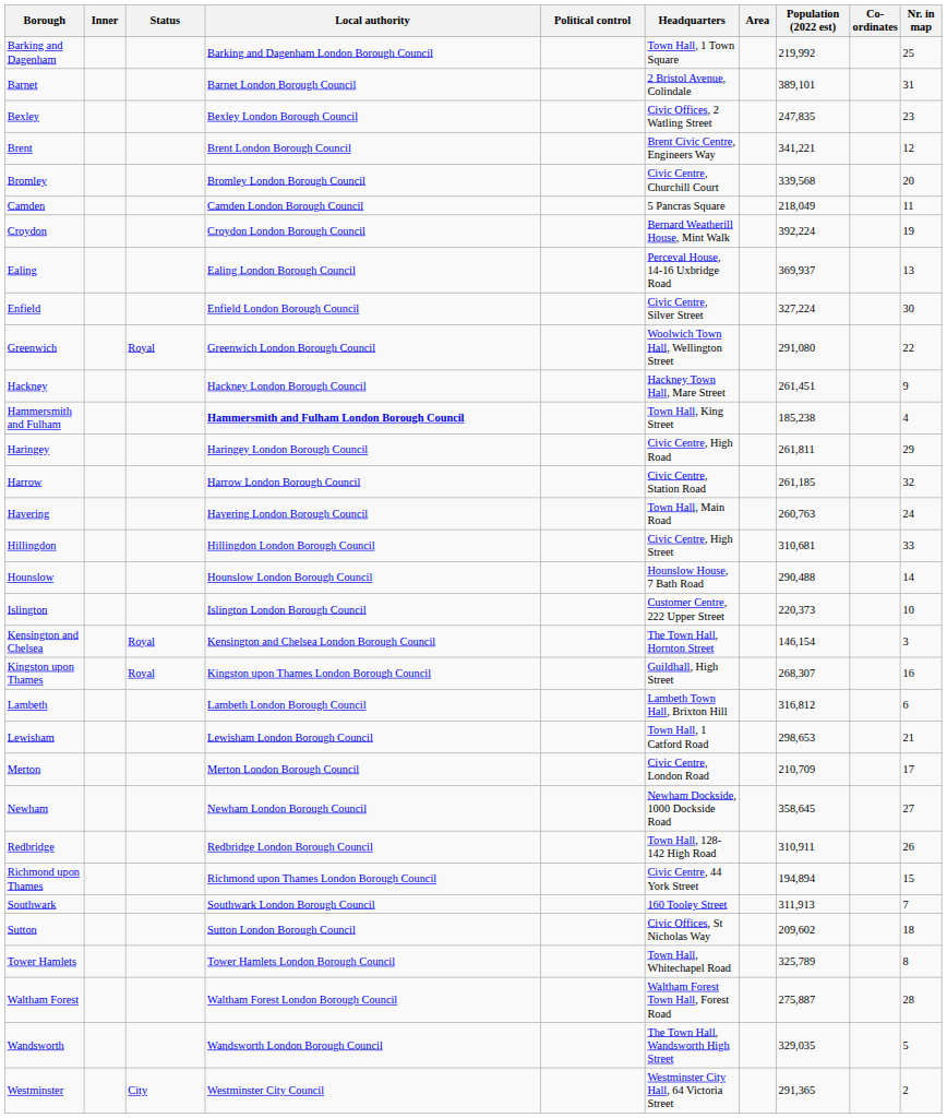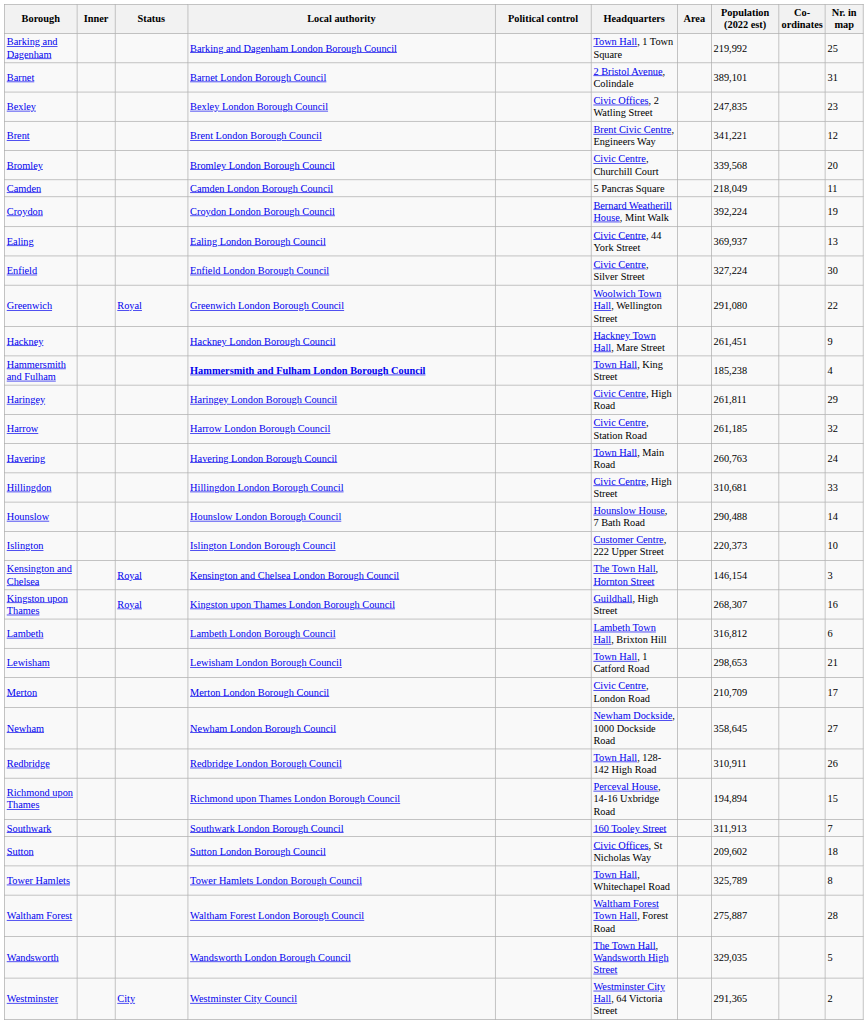 <table class="wikitable sortable" style=font-size:95% width="100%">
 <tr>
 <th width="100px">Borough</th>
 <th>Inner</th>
 <th width="100px">Status</th>
 <th>Local authority</th>
 <th>Political control</th>
 <th width="120px">Headquarters</th>
 <th>Area</th>
 <th>Population<br>(2022 est)</th>
 <th width="20px">Co-ordinates</th>
 <th><span> Nr. in<br>map </span></th>
 </tr>
 <tr>
 <td><a href='#'>Barking and Dagenham</a></td>
 <td></td>
 <td></td>
 <td><a href='#'>Barking and Dagenham London Borough Council</a></td>
 <td></td>
 <td><a href='#'>Town Hall</a>, 1 Town Square</td>
 <td></td>
 <td>219,992</td>
 <td></td>
 <td>25</td>
 </tr>
 <tr>
 <td><a href='#'>Barnet</a></td>
 <td></td>
 <td></td>
 <td><a href='#'>Barnet London Borough Council</a></td>
 <td></td>
 <td><a href='#'>2 Bristol Avenue</a>, Colindale</td>
 <td></td>
 <td>389,101</td>
 <td></td>
 <td>31</td>
 </tr>
 <tr>
 <td><a href='#'>Bexley</a></td>
 <td></td>
 <td></td>
 <td><a href='#'>Bexley London Borough Council</a></td>
 <td></td>
 <td><a href='#'>Civic Offices</a>, 2 Watling Street</td>
 <td></td>
 <td>247,835</td>
 <td></td>
 <td>23</td>
 </tr>
 <tr>
 <td><a href='#'>Brent</a></td>
 <td></td>
 <td></td>
 <td><a href='#'>Brent London Borough Council</a></td>
 <td></td>
 <td><a href='#'>Brent Civic Centre</a>, Engineers Way</td>
 <td></td>
 <td>341,221</td>
 <td></td>
 <td>12</td>
 </tr>
 <tr>
 <td><a href='#'>Bromley</a></td>
 <td></td>
 <td></td>
 <td><a href='#'>Bromley London Borough Council</a></td>
 <td></td>
 <td><a href='#'>Civic Centre</a>, Churchill Court</td>
 <td></td>
 <td>339,568</td>
 <td></td>
 <td>20</td>
 </tr>
 <tr>
 <td><a href='#'>Camden</a></td>
 <td></td>
 <td></td>
 <td><a href='#'>Camden London Borough Council</a></td>
 <td></td>
 <td>5 Pancras Square</td>
 <td></td>
 <td>218,049</td>
 <td></td>
 <td>11</td>
 </tr>
 <tr>
 <td><a href='#'>Croydon</a></td>
 <td></td>
 <td></td>
 <td><a href='#'>Croydon London Borough Council</a></td>
 <td></td>
 <td><a href='#'>Bernard Weatherill House</a>, Mint Walk</td>
 <td></td>
 <td>392,224</td>
 <td></td>
 <td>19</td>
 </tr>
 <tr>
 <td><a href='#'>Ealing</a></td>
 <td></td>
 <td></td>
 <td><a href='#'>Ealing London Borough Council</a></td>
 <td></td>
-<td><a href='#'>Perceval House</a>, 14-16 Uxbridge Road</td>
+<td><a href='#'>Civic Centre</a>, 44 York Street</td>
 <td></td>
 <td>369,937</td>
 <td></td>
 <td>13</td>
 </tr>
 <tr>
 <td><a href='#'>Enfield</a></td>
 <td></td>
 <td></td>
 <td><a href='#'>Enfield London Borough Council</a></td>
 <td></td>
 <td><a href='#'>Civic Centre</a>, Silver Street</td>
 <td></td>
 <td>327,224</td>
 <td></td>
 <td>30</td>
 </tr>
 <tr>
 <td><a href='#'>Greenwich</a></td>
 <td> </td>
 <td><a href='#'>Royal</a></td>
 <td><a href='#'>Greenwich London Borough Council</a></td>
 <td></td>
 <td><a href='#'>Woolwich Town Hall</a>, Wellington Street</td>
 <td></td>
 <td>291,080</td>
 <td></td>
 <td>22</td>
 </tr>
 <tr>
 <td><a href='#'>Hackney</a></td>
 <td></td>
 <td></td>
 <td><a href='#'>Hackney London Borough Council</a></td>
 <td></td>
 <td><a href='#'>Hackney Town Hall</a>, Mare Street</td>
 <td></td>
 <td>261,451</td>
 <td></td>
 <td>9</td>
 </tr>
 <tr>
 <td><a href='#'>Hammersmith and Fulham</a></td>
 <td></td>
 <td></td>
 <td><strong><a href='#'>Hammersmith and Fulham London Borough Council</a></strong></td>
 <td></td>
 <td><a href='#'>Town Hall</a>, King Street</td>
 <td></td>
 <td>185,238</td>
 <td></td>
 <td>4</td>
 </tr>
 <tr>
 <td><a href='#'>Haringey</a></td>
 <td></td>
 <td></td>
 <td><a href='#'>Haringey London Borough Council</a></td>
 <td></td>
 <td><a href='#'>Civic Centre</a>, High Road</td>
 <td></td>
 <td>261,811</td>
 <td></td>
 <td>29</td>
 </tr>
 <tr>
 <td><a href='#'>Harrow</a></td>
 <td></td>
 <td></td>
 <td><a href='#'>Harrow London Borough Council</a></td>
 <td></td>
 <td><a href='#'>Civic Centre</a>, Station Road</td>
 <td></td>
 <td>261,185</td>
 <td></td>
 <td>32</td>
 </tr>
 <tr>
 <td><a href='#'>Havering</a></td>
 <td></td>
 <td></td>
 <td><a href='#'>Havering London Borough Council</a></td>
 <td></td>
 <td><a href='#'>Town Hall</a>, Main Road</td>
 <td></td>
 <td>260,763</td>
 <td></td>
 <td>24</td>
 </tr>
 <tr>
 <td><a href='#'>Hillingdon</a></td>
 <td></td>
 <td></td>
 <td><a href='#'>Hillingdon London Borough Council</a></td>
 <td></td>
 <td><a href='#'>Civic Centre</a>, High Street</td>
 <td></td>
 <td>310,681</td>
 <td></td>
 <td>33</td>
 </tr>
 <tr>
 <td><a href='#'>Hounslow</a></td>
 <td></td>
 <td></td>
 <td><a href='#'>Hounslow London Borough Council</a></td>
 <td></td>
 <td><a href='#'>Hounslow House</a>, 7 Bath Road</td>
 <td></td>
 <td>290,488</td>
 <td></td>
 <td>14</td>
 </tr>
 <tr>
 <td><a href='#'>Islington</a></td>
 <td></td>
 <td></td>
 <td><a href='#'>Islington London Borough Council</a></td>
 <td></td>
 <td><a href='#'>Customer Centre</a>, 222 Upper Street</td>
 <td></td>
 <td>220,373</td>
 <td></td>
 <td>10</td>
 </tr>
 <tr>
 <td><a href='#'>Kensington and Chelsea</a></td>
 <td></td>
 <td><a href='#'>Royal</a></td>
 <td><a href='#'>Kensington and Chelsea London Borough Council</a></td>
 <td></td>
 <td><a href='#'>The Town Hall</a>, <a href='#'>Hornton Street</a></td>
 <td></td>
 <td>146,154</td>
 <td></td>
 <td>3</td>
 </tr>
 <tr>
 <td><a href='#'>Kingston upon Thames</a></td>
 <td></td>
 <td><a href='#'>Royal</a></td>
 <td><a href='#'>Kingston upon Thames London Borough Council</a></td>
 <td></td>
 <td><a href='#'>Guildhall</a>, High Street</td>
 <td></td>
 <td>268,307</td>
 <td></td>
 <td>16</td>
 </tr>
 <tr>
 <td><a href='#'>Lambeth</a></td>
 <td></td>
 <td></td>
 <td><a href='#'>Lambeth London Borough Council</a></td>
 <td></td>
 <td><a href='#'>Lambeth Town Hall</a>, Brixton Hill</td>
 <td></td>
 <td>316,812</td>
 <td></td>
 <td>6</td>
 </tr>
 <tr>
 <td><a href='#'>Lewisham</a></td>
 <td></td>
 <td></td>
 <td><a href='#'>Lewisham London Borough Council</a></td>
 <td></td>
 <td><a href='#'>Town Hall</a>, 1 Catford Road</td>
 <td></td>
 <td>298,653</td>
 <td></td>
 <td>21</td>
 </tr>
 <tr>
 <td><a href='#'>Merton</a></td>
 <td></td>
 <td></td>
 <td><a href='#'>Merton London Borough Council</a></td>
 <td></td>
 <td><a href='#'>Civic Centre</a>, London Road</td>
 <td></td>
 <td>210,709</td>
 <td></td>
 <td>17</td>
 </tr>
 <tr>
 <td><a href='#'>Newham</a></td>
 <td></td>
 <td></td>
 <td><a href='#'>Newham London Borough Council</a></td>
 <td></td>
 <td><a href='#'>Newham Dockside</a>, 1000 Dockside Road</td>
 <td></td>
 <td>358,645</td>
 <td></td>
 <td>27</td>
 </tr>
 <tr>
 <td><a href='#'>Redbridge</a></td>
 <td></td>
 <td></td>
 <td><a href='#'>Redbridge London Borough Council</a></td>
 <td></td>
 <td><a href='#'>Town Hall</a>, 128-142 High Road</td>
 <td></td>
 <td>310,911</td>
 <td></td>
 <td>26</td>
 </tr>
 <tr>
 <td><a href='#'>Richmond upon Thames</a></td>
 <td></td>
 <td></td>
 <td><a href='#'>Richmond upon Thames London Borough Council</a></td>
 <td></td>
-<td><a href='#'>Civic Centre</a>, 44 York Street</td>
+<td><a href='#'>Perceval House</a>, 14-16 Uxbridge Road</td>
 <td></td>
 <td>194,894</td>
 <td></td>
 <td>15</td>
 </tr>
 <tr>
 <td><a href='#'>Southwark</a></td>
 <td></td>
 <td></td>
 <td><a href='#'>Southwark London Borough Council</a></td>
 <td></td>
 <td><a href='#'>160 Tooley Street</a></td>
 <td></td>
 <td>311,913</td>
 <td></td>
 <td>7</td>
 </tr>
 <tr>
 <td><a href='#'>Sutton</a></td>
 <td></td>
 <td></td>
 <td><a href='#'>Sutton London Borough Council</a></td>
 <td></td>
 <td><a href='#'>Civic Offices</a>, St Nicholas Way</td>
 <td></td>
 <td>209,602</td>
 <td></td>
 <td>18</td>
 </tr>
 <tr>
 <td><a href='#'>Tower Hamlets</a></td>
 <td></td>
 <td></td>
 <td><a href='#'>Tower Hamlets London Borough Council</a></td>
 <td></td>
 <td><a href='#'>Town Hall</a>, Whitechapel Road</td>
 <td></td>
 <td>325,789</td>
 <td></td>
 <td>8</td>
 </tr>
 <tr>
 <td><a href='#'>Waltham Forest</a></td>
 <td></td>
 <td></td>
 <td><a href='#'>Waltham Forest London Borough Council</a></td>
 <td></td>
 <td><a href='#'>Waltham Forest Town Hall</a>, Forest Road</td>
 <td></td>
 <td>275,887</td>
 <td></td>
 <td>28</td>
 </tr>
 <tr>
 <td><a href='#'>Wandsworth</a></td>
 <td></td>
 <td></td>
 <td><a href='#'>Wandsworth London Borough Council</a></td>
 <td></td>
 <td><a href='#'>The Town Hall</a>, <a href='#'>Wandsworth High Street</a></td>
 <td></td>
 <td>329,035</td>
 <td></td>
 <td>5</td>
 </tr>
 <tr>
 <td><a href='#'>Westminster</a></td>
 <td></td>
 <td><a href='#'>City</a></td>
 <td><a href='#'>Westminster City Council</a></td>
 <td></td>
 <td><a href='#'>Westminster City Hall</a>, 64 Victoria Street</td>
 <td></td>
 <td>291,365</td>
 <td></td>
 <td>2</td>
 </tr>
 </table>
